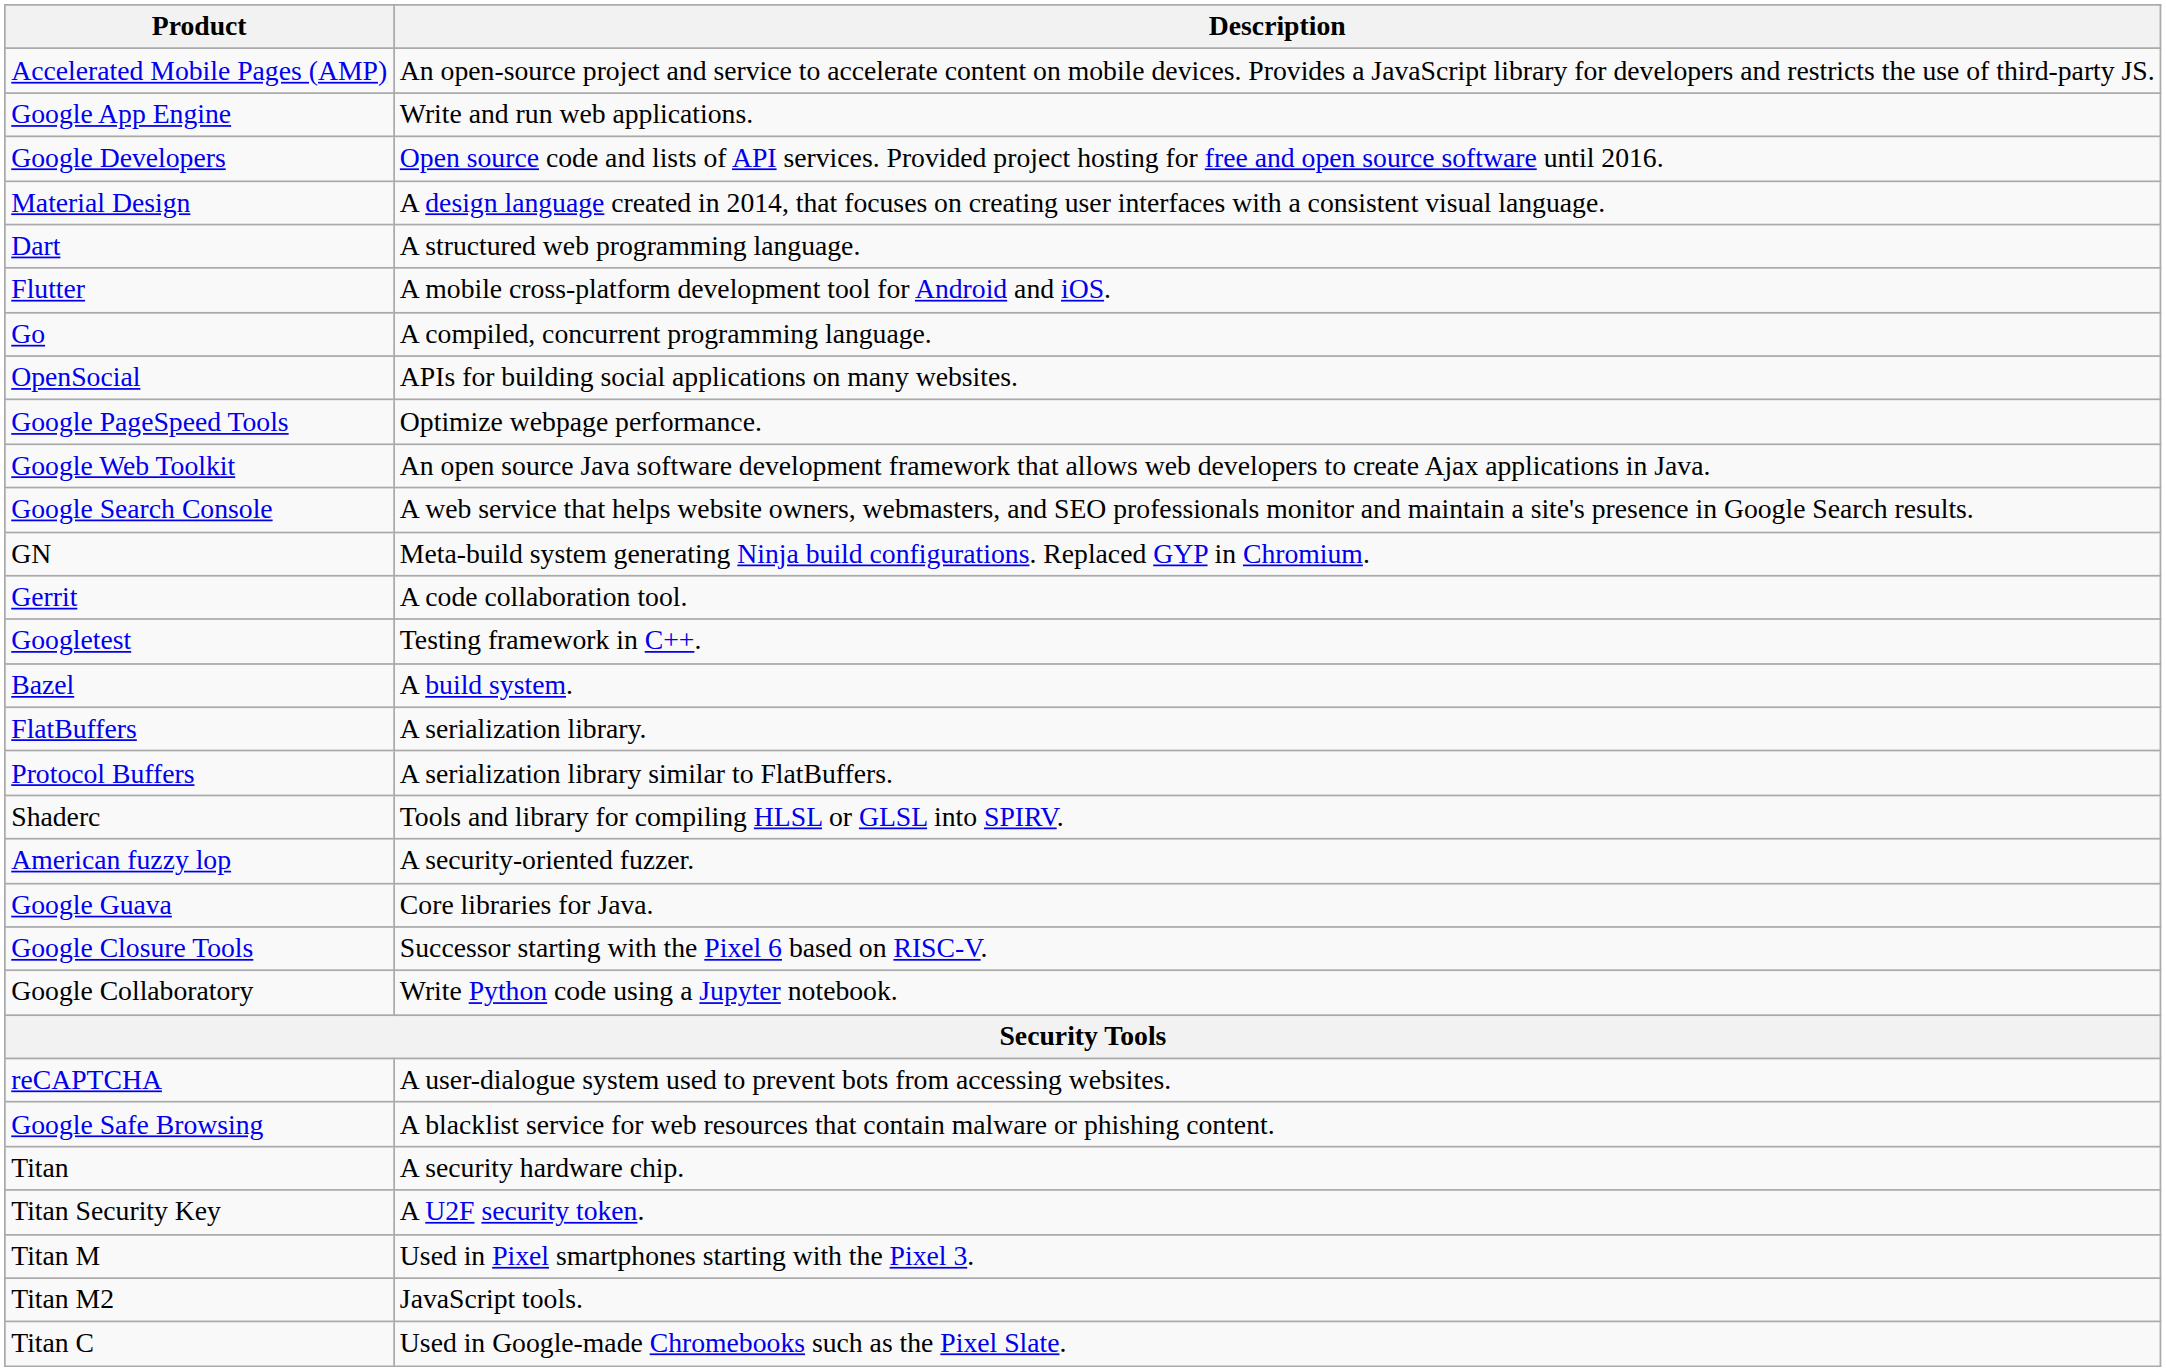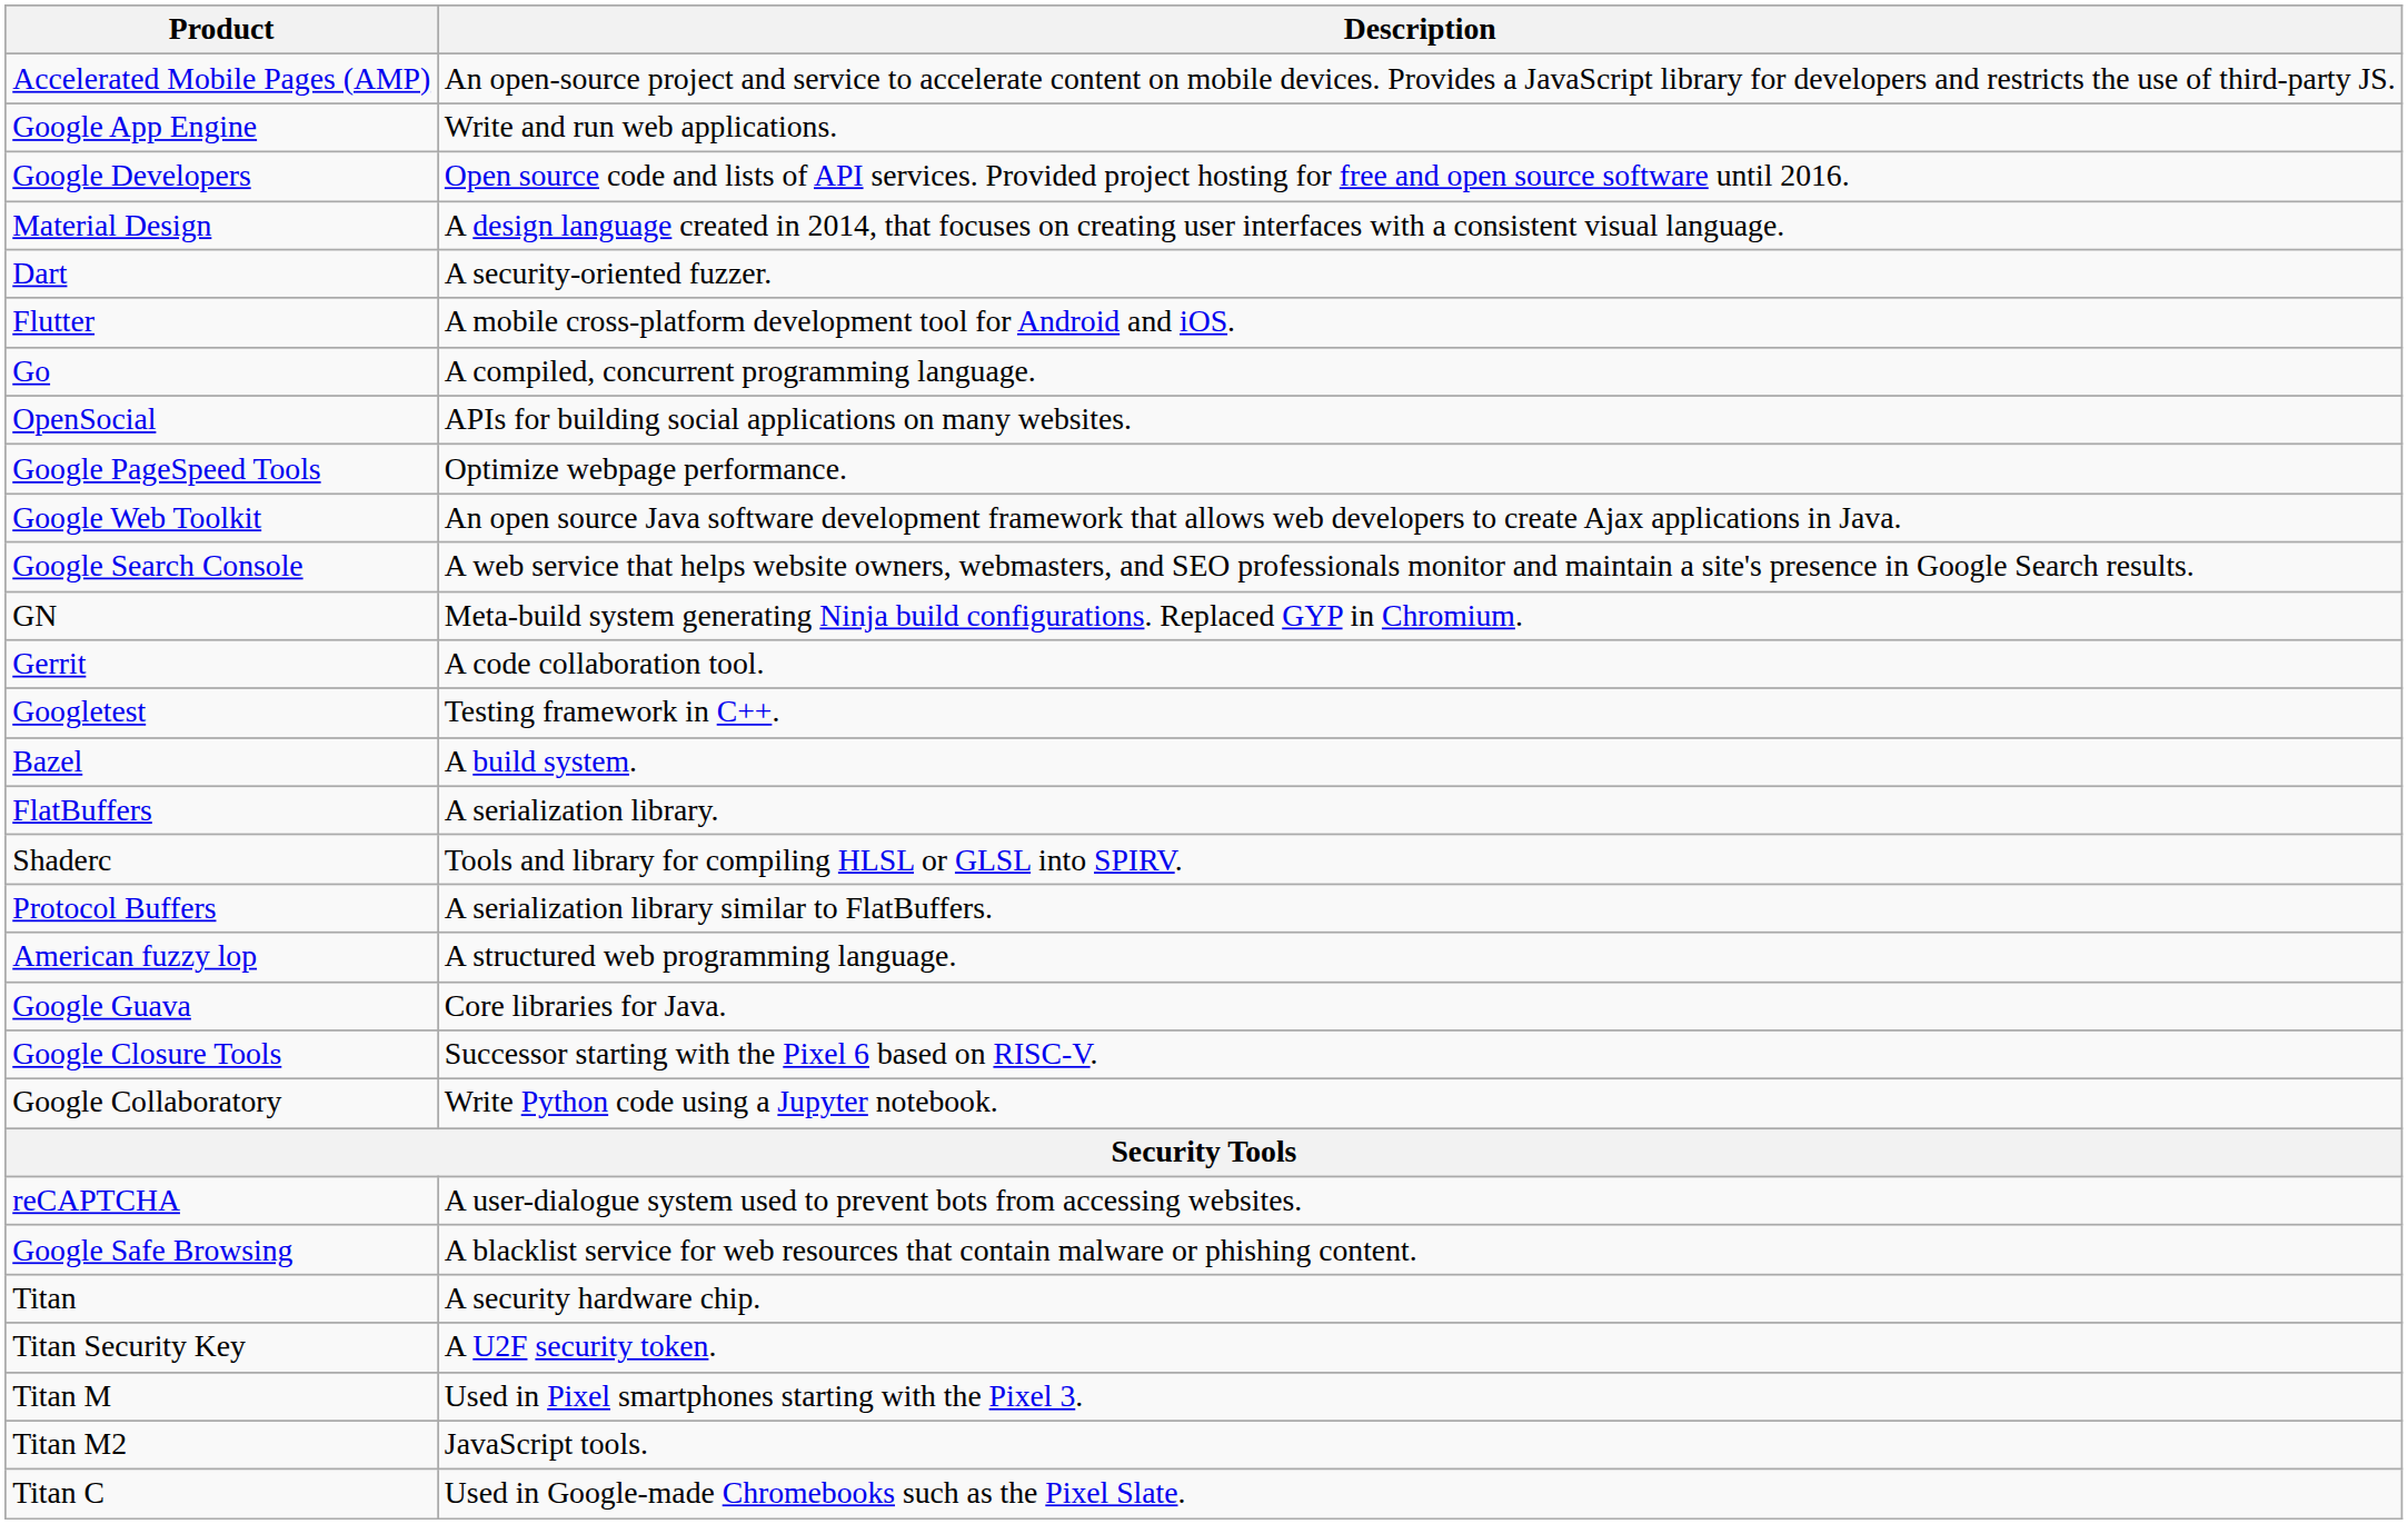 <table class="wikitable sortable">
 <tr>
 <th>Product</th>
 <th>Description</th>
 </tr>
 <tr>
 <td><a href='#'>Accelerated Mobile Pages (AMP)</a></td>
 <td>An open-source project and service to accelerate content on mobile devices. Provides a JavaScript library for developers and restricts the use of third-party JS.</td>
 </tr>
 <tr>
 <td><a href='#'>Google App Engine</a></td>
 <td>Write and run web applications.</td>
 </tr>
 <tr>
 <td><a href='#'>Google Developers</a></td>
 <td><a href='#'>Open source</a> code and lists of <a href='#'>API</a> services. Provided project hosting for <a href='#'>free and open source software</a> until 2016.</td>
 </tr>
 <tr>
 <td><a href='#'>Material Design</a></td>
 <td>A <a href='#'>design language</a> created in 2014, that focuses on creating user interfaces with a consistent visual language.</td>
 </tr>
 <tr>
 <td><a href='#'>Dart</a></td>
-<td>A structured web programming language.</td>
+<td>A security-oriented fuzzer.</td>
 </tr>
 <tr>
 <td><a href='#'>Flutter</a></td>
 <td>A mobile cross-platform development tool for <a href='#'>Android</a> and <a href='#'>iOS</a>.</td>
 </tr>
 <tr>
 <td><a href='#'>Go</a></td>
 <td>A compiled, concurrent programming language.</td>
 </tr>
 <tr>
 <td><a href='#'>OpenSocial</a></td>
 <td>APIs for building social applications on many websites.</td>
 </tr>
 <tr>
 <td><a href='#'>Google PageSpeed Tools</a></td>
 <td>Optimize webpage performance.</td>
 </tr>
 <tr>
 <td><a href='#'>Google Web Toolkit</a></td>
 <td>An open source Java software development framework that allows web developers to create Ajax applications in Java.</td>
 </tr>
 <tr>
 <td><a href='#'>Google Search Console</a></td>
 <td>A web service that helps website owners, webmasters, and SEO professionals monitor and maintain a site's presence in Google Search results.</td>
 </tr>
 <tr>
 <td>GN</td>
 <td>Meta-build system generating <a href='#'>Ninja build configurations</a>. Replaced <a href='#'>GYP</a> in <a href='#'>Chromium</a>.</td>
 </tr>
 <tr>
 <td><a href='#'>Gerrit</a></td>
 <td>A code collaboration tool.</td>
 </tr>
 <tr>
 <td><a href='#'>Googletest</a></td>
 <td>Testing framework in <a href='#'>C++</a>.</td>
 </tr>
 <tr>
 <td><a href='#'>Bazel</a></td>
 <td>A <a href='#'>build system</a>.</td>
 </tr>
 <tr>
 <td><a href='#'>FlatBuffers</a></td>
 <td>A serialization library.</td>
 </tr>
 <tr>
+<td>Shaderc</td>
+<td>Tools and library for compiling <a href='#'>HLSL</a> or <a href='#'>GLSL</a> into <a href='#'>SPIRV</a>.</td>
+</tr>
+<tr>
 <td><a href='#'>Protocol Buffers</a></td>
 <td>A serialization library similar to FlatBuffers.</td>
 </tr>
 <tr>
-<td>Shaderc</td>
-<td>Tools and library for compiling <a href='#'>HLSL</a> or <a href='#'>GLSL</a> into <a href='#'>SPIRV</a>.</td>
-</tr>
-<tr>
 <td><a href='#'>American fuzzy lop</a></td>
-<td>A security-oriented fuzzer.</td>
+<td>A structured web programming language.</td>
 </tr>
 <tr>
 <td><a href='#'>Google Guava</a></td>
 <td>Core libraries for Java.</td>
 </tr>
 <tr>
 <td><a href='#'>Google Closure Tools</a></td>
 <td>Successor starting with the <a href='#'>Pixel 6</a> based on <a href='#'>RISC-V</a>.</td>
 </tr>
 <tr>
 <td>Google Collaboratory</td>
 <td>Write <a href='#'>Python</a> code using a <a href='#'>Jupyter</a> notebook.</td>
 </tr>
 <tr>
 <th colspan="2">Security Tools</th>
 </tr>
 <tr>
 <td><a href='#'>reCAPTCHA</a></td>
 <td>A user-dialogue system used to prevent bots from accessing websites.</td>
 </tr>
 <tr>
 <td><a href='#'>Google Safe Browsing</a></td>
 <td>A blacklist service for web resources that contain malware or phishing content.</td>
 </tr>
 <tr>
 <td>Titan</td>
 <td>A security hardware chip.</td>
 </tr>
 <tr>
 <td>Titan Security Key</td>
 <td>A <a href='#'>U2F</a> <a href='#'>security token</a>.</td>
 </tr>
 <tr>
 <td>Titan M</td>
 <td>Used in <a href='#'>Pixel</a> smartphones starting with the <a href='#'>Pixel 3</a>.</td>
 </tr>
 <tr>
 <td>Titan M2</td>
 <td>JavaScript tools.</td>
 </tr>
 <tr>
 <td>Titan C</td>
 <td>Used in Google-made <a href='#'>Chromebooks</a> such as the <a href='#'>Pixel Slate</a>.</td>
 </tr>
 </table>
